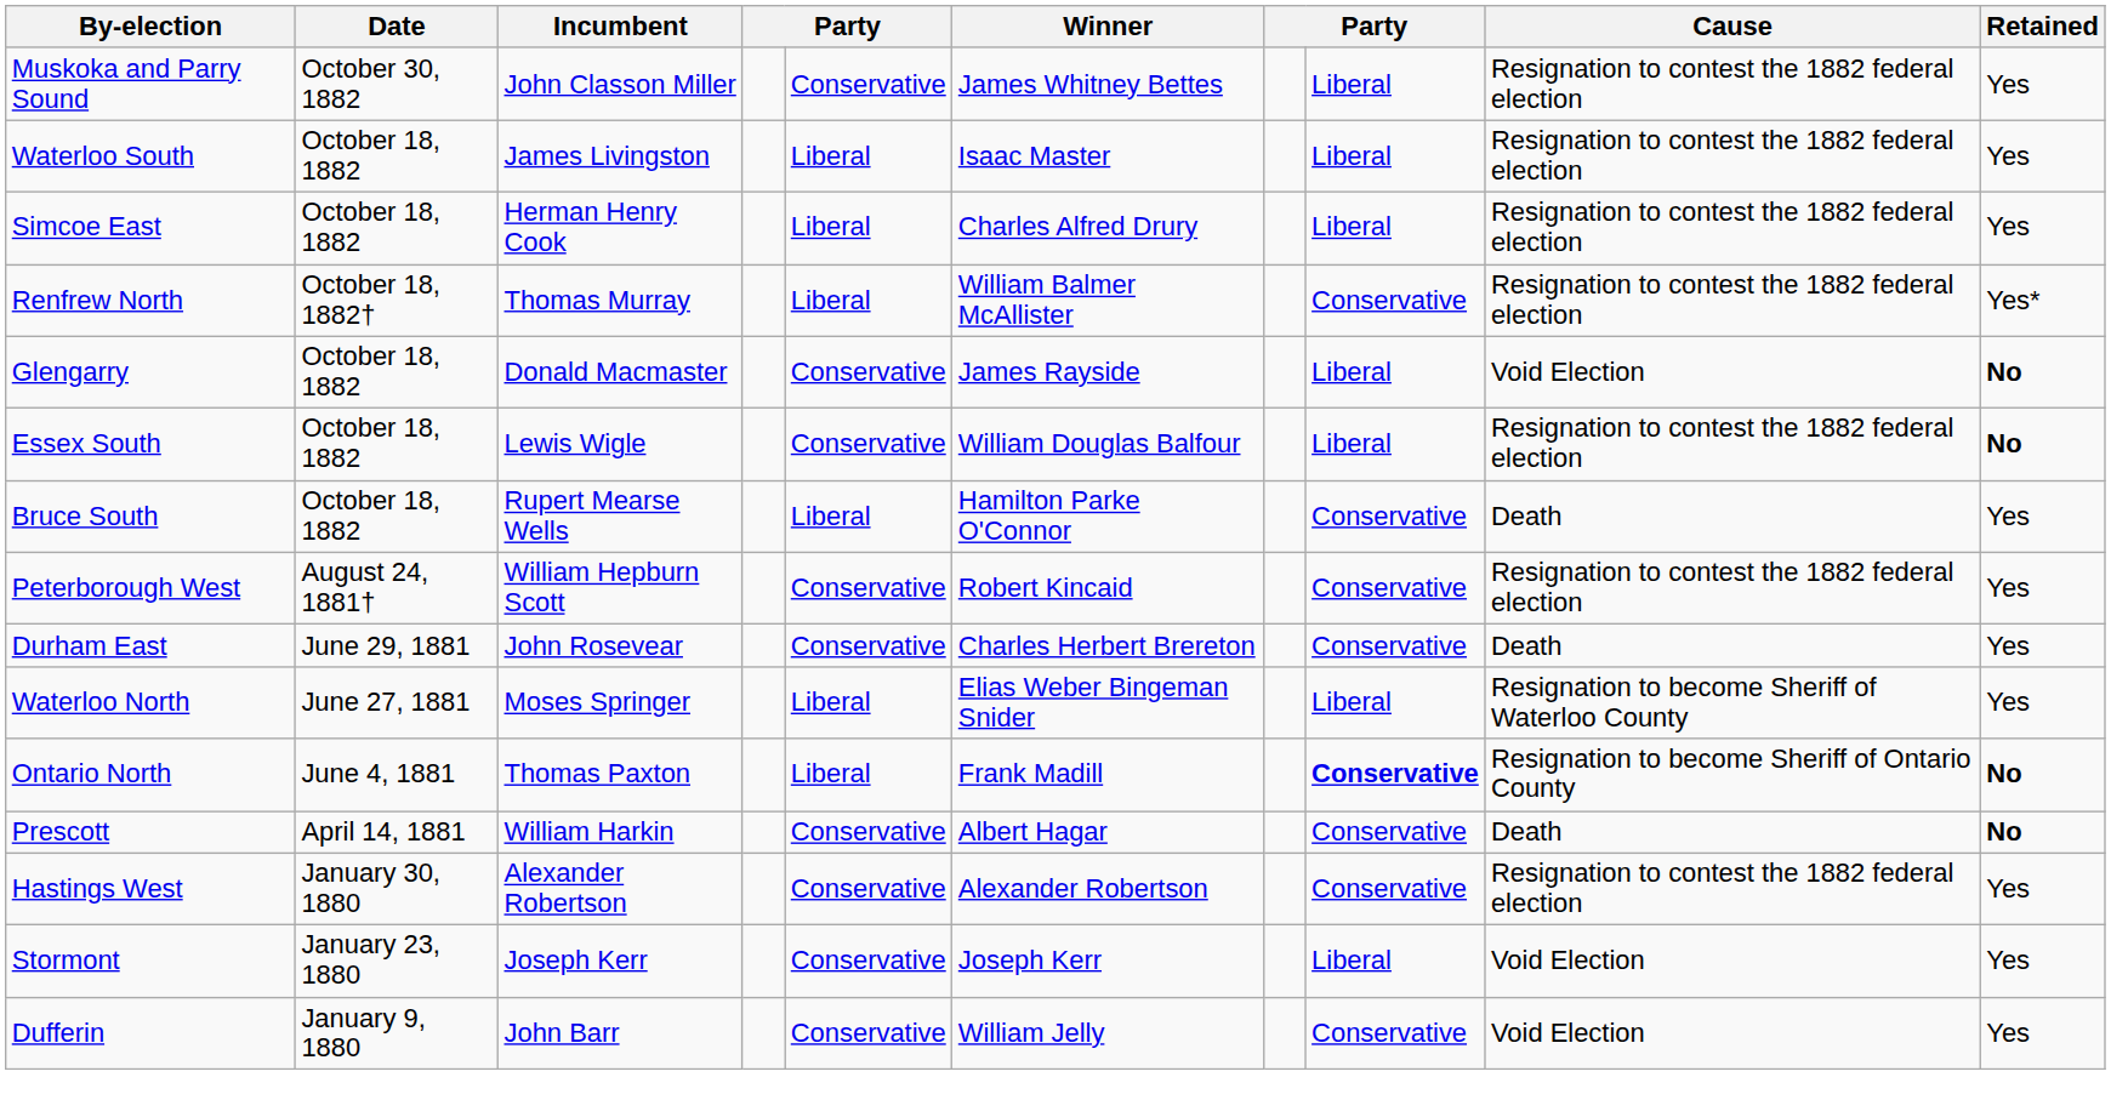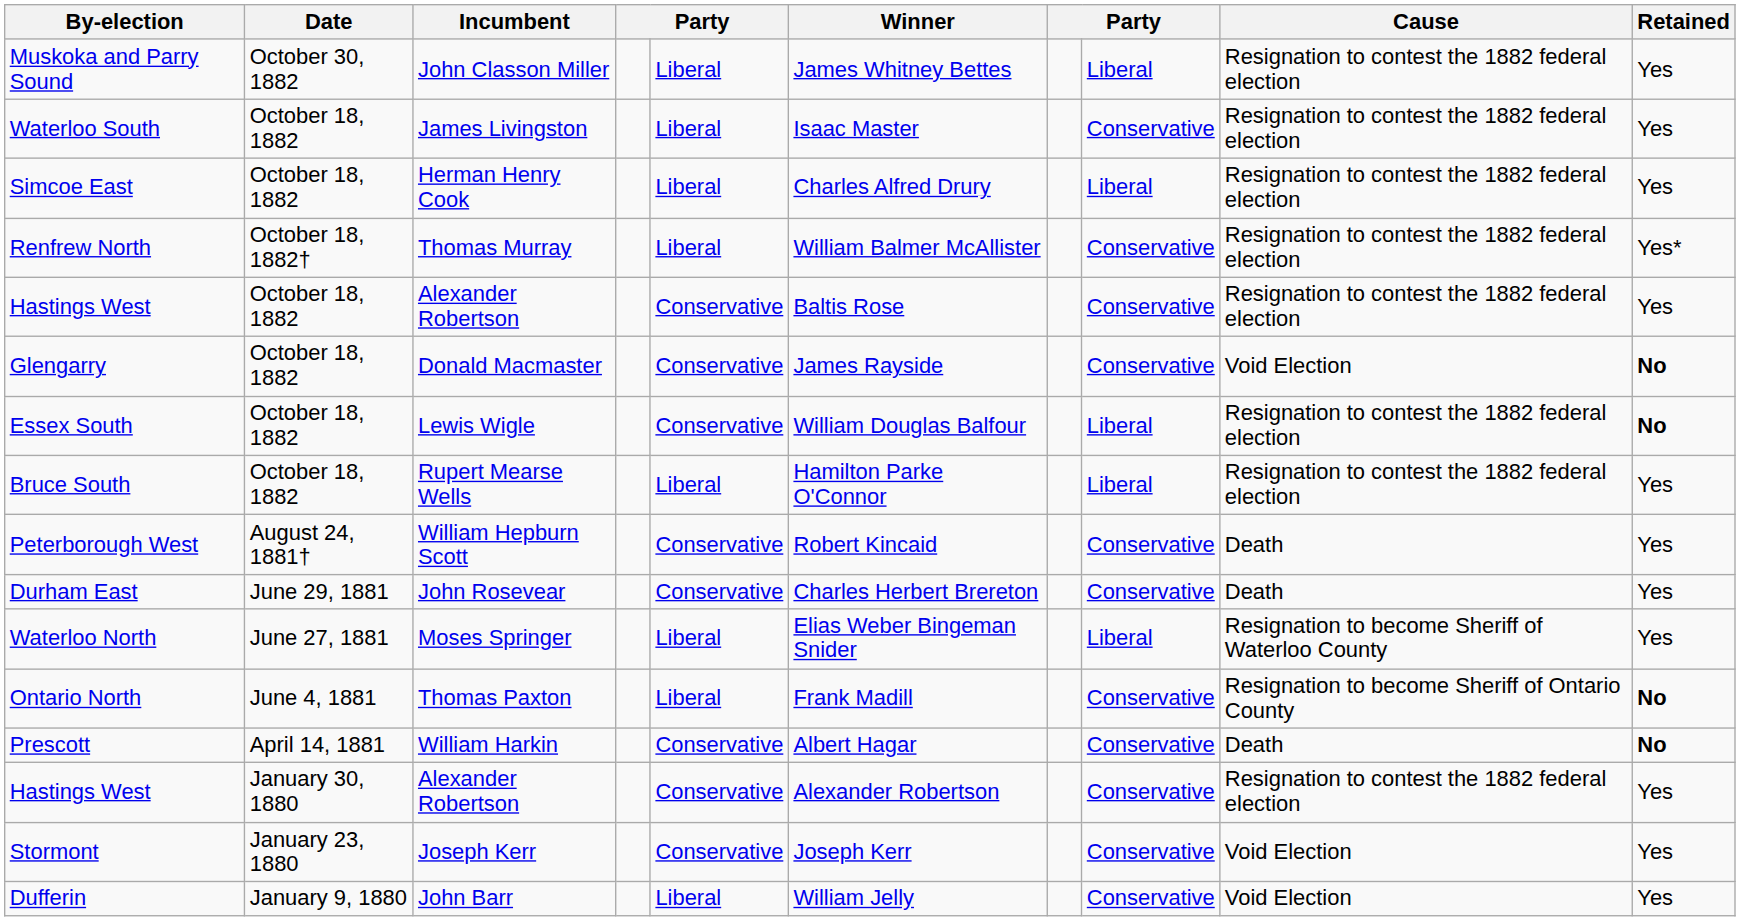 <table class=wikitable style="width:100%">
 <tr>
 <th>By-election</th>
 <th>Date</th>
 <th>Incumbent</th>
 <th colspan=2>Party</th>
 <th>Winner</th>
 <th colspan=2>Party</th>
 <th>Cause</th>
 <th>Retained</th>
 </tr>
 <tr>
 <td><a href='#'>Muskoka and Parry Sound</a></td>
 <td>October 30, 1882</td>
 <td><a href='#'>John Classon Miller</a></td>
 <td>    </td>
-<td><a href='#'>Conservative</a></td>
+<td><a href='#'>Liberal</a></td>
 <td><a href='#'>James Whitney Bettes</a></td>
 <td>    </td>
 <td><a href='#'>Liberal</a></td>
 <td>Resignation to contest the 1882 federal election</td>
 <td>Yes</td>
 </tr>
 <tr>
 <td><a href='#'>Waterloo South</a></td>
 <td>October 18, 1882</td>
 <td><a href='#'>James Livingston</a></td>
 <td>    </td>
 <td><a href='#'>Liberal</a></td>
 <td><a href='#'>Isaac Master</a></td>
 <td>    </td>
-<td><a href='#'>Liberal</a></td>
+<td><a href='#'>Conservative</a></td>
 <td>Resignation to contest the 1882 federal election</td>
 <td>Yes</td>
 </tr>
 <tr>
 <td><a href='#'>Simcoe East</a></td>
 <td>October 18, 1882</td>
 <td><a href='#'>Herman Henry Cook</a></td>
 <td>    </td>
 <td><a href='#'>Liberal</a></td>
 <td><a href='#'>Charles Alfred Drury</a></td>
 <td>    </td>
 <td><a href='#'>Liberal</a></td>
 <td>Resignation to contest the 1882 federal election</td>
 <td>Yes</td>
 </tr>
 <tr>
 <td><a href='#'>Renfrew North</a></td>
 <td>October 18, 1882†</td>
 <td><a href='#'>Thomas Murray</a></td>
 <td>    </td>
 <td><a href='#'>Liberal</a></td>
 <td><a href='#'>William Balmer McAllister</a></td>
 <td>    </td>
 <td><a href='#'>Conservative</a></td>
 <td>Resignation to contest the 1882 federal election</td>
 <td>Yes*</td>
 </tr>
 <tr>
+<td><a href='#'>Hastings West</a></td>
+<td>October 18, 1882</td>
+<td><a href='#'>Alexander Robertson</a></td>
+<td>    </td>
+<td><a href='#'>Conservative</a></td>
+<td><a href='#'>Baltis Rose</a></td>
+<td>    </td>
+<td><a href='#'>Conservative</a></td>
+<td>Resignation to contest the 1882 federal election</td>
+<td>Yes</td>
+</tr>
+<tr>
 <td><a href='#'>Glengarry</a></td>
 <td>October 18, 1882</td>
 <td><a href='#'>Donald Macmaster</a></td>
 <td>    </td>
 <td><a href='#'>Conservative</a></td>
 <td><a href='#'>James Rayside</a></td>
 <td>    </td>
-<td><a href='#'>Liberal</a></td>
+<td><a href='#'>Conservative</a></td>
 <td>Void Election</td>
 <td><strong>No</strong></td>
 </tr>
 <tr>
 <td><a href='#'>Essex South</a></td>
 <td>October 18, 1882</td>
 <td><a href='#'>Lewis Wigle</a></td>
 <td>    </td>
 <td><a href='#'>Conservative</a></td>
 <td><a href='#'>William Douglas Balfour</a></td>
 <td>    </td>
 <td><a href='#'>Liberal</a></td>
 <td>Resignation to contest the 1882 federal election</td>
 <td><strong>No</strong></td>
 </tr>
 <tr>
 <td><a href='#'>Bruce South</a></td>
 <td>October 18, 1882</td>
 <td><a href='#'>Rupert Mearse Wells</a></td>
 <td>    </td>
 <td><a href='#'>Liberal</a></td>
 <td><a href='#'>Hamilton Parke O'Connor</a></td>
 <td>    </td>
-<td><a href='#'>Conservative</a></td>
-<td>Death</td>
+<td><a href='#'>Liberal</a></td>
+<td>Resignation to contest the 1882 federal election</td>
 <td>Yes</td>
 </tr>
 <tr>
 <td><a href='#'>Peterborough West</a></td>
 <td>August 24, 1881†</td>
 <td><a href='#'>William Hepburn Scott</a></td>
 <td>    </td>
 <td><a href='#'>Conservative</a></td>
 <td><a href='#'>Robert Kincaid</a></td>
 <td>    </td>
 <td><a href='#'>Conservative</a></td>
-<td>Resignation to contest the 1882 federal election</td>
+<td>Death</td>
 <td>Yes</td>
 </tr>
 <tr>
 <td><a href='#'>Durham East</a></td>
 <td>June 29, 1881</td>
 <td><a href='#'>John Rosevear</a></td>
 <td>    </td>
 <td><a href='#'>Conservative</a></td>
 <td><a href='#'>Charles Herbert Brereton</a></td>
 <td>    </td>
 <td><a href='#'>Conservative</a></td>
 <td>Death</td>
 <td>Yes</td>
 </tr>
 <tr>
 <td><a href='#'>Waterloo North</a></td>
 <td>June 27, 1881</td>
 <td><a href='#'>Moses Springer</a></td>
 <td>    </td>
 <td><a href='#'>Liberal</a></td>
 <td><a href='#'>Elias Weber Bingeman Snider</a></td>
 <td>    </td>
 <td><a href='#'>Liberal</a></td>
 <td>Resignation to become Sheriff of Waterloo County</td>
 <td>Yes</td>
 </tr>
 <tr>
 <td><a href='#'>Ontario North</a></td>
 <td>June 4, 1881</td>
 <td><a href='#'>Thomas Paxton</a></td>
 <td>    </td>
 <td><a href='#'>Liberal</a></td>
 <td><a href='#'>Frank Madill</a></td>
 <td>    </td>
-<td><strong><a href='#'>Conservative</a></strong></td>
+<td><a href='#'>Conservative</a></td>
 <td>Resignation to become Sheriff of Ontario County</td>
 <td><strong>No</strong></td>
 </tr>
 <tr>
 <td><a href='#'>Prescott</a></td>
 <td>April 14, 1881</td>
 <td><a href='#'>William Harkin</a></td>
 <td>    </td>
 <td><a href='#'>Conservative</a></td>
 <td><a href='#'>Albert Hagar</a></td>
 <td>    </td>
 <td><a href='#'>Conservative</a></td>
 <td>Death</td>
 <td><strong>No</strong></td>
 </tr>
 <tr>
 <td><a href='#'>Hastings West</a></td>
 <td>January 30, 1880</td>
 <td><a href='#'>Alexander Robertson</a></td>
 <td>    </td>
 <td><a href='#'>Conservative</a></td>
 <td><a href='#'>Alexander Robertson</a></td>
 <td>    </td>
 <td><a href='#'>Conservative</a></td>
 <td>Resignation to contest the 1882 federal election</td>
 <td>Yes</td>
 </tr>
 <tr>
 <td><a href='#'>Stormont</a></td>
 <td>January 23, 1880</td>
 <td><a href='#'>Joseph Kerr</a></td>
 <td>    </td>
 <td><a href='#'>Conservative</a></td>
 <td><a href='#'>Joseph Kerr</a></td>
 <td>    </td>
-<td><a href='#'>Liberal</a></td>
+<td><a href='#'>Conservative</a></td>
 <td>Void Election</td>
 <td>Yes</td>
 </tr>
 <tr>
 <td><a href='#'>Dufferin</a></td>
 <td>January 9, 1880</td>
 <td><a href='#'>John Barr</a></td>
 <td>    </td>
-<td><a href='#'>Conservative</a></td>
+<td><a href='#'>Liberal</a></td>
 <td><a href='#'>William Jelly</a></td>
 <td>    </td>
 <td><a href='#'>Conservative</a></td>
 <td>Void Election</td>
 <td>Yes</td>
 </tr>
 </table>
